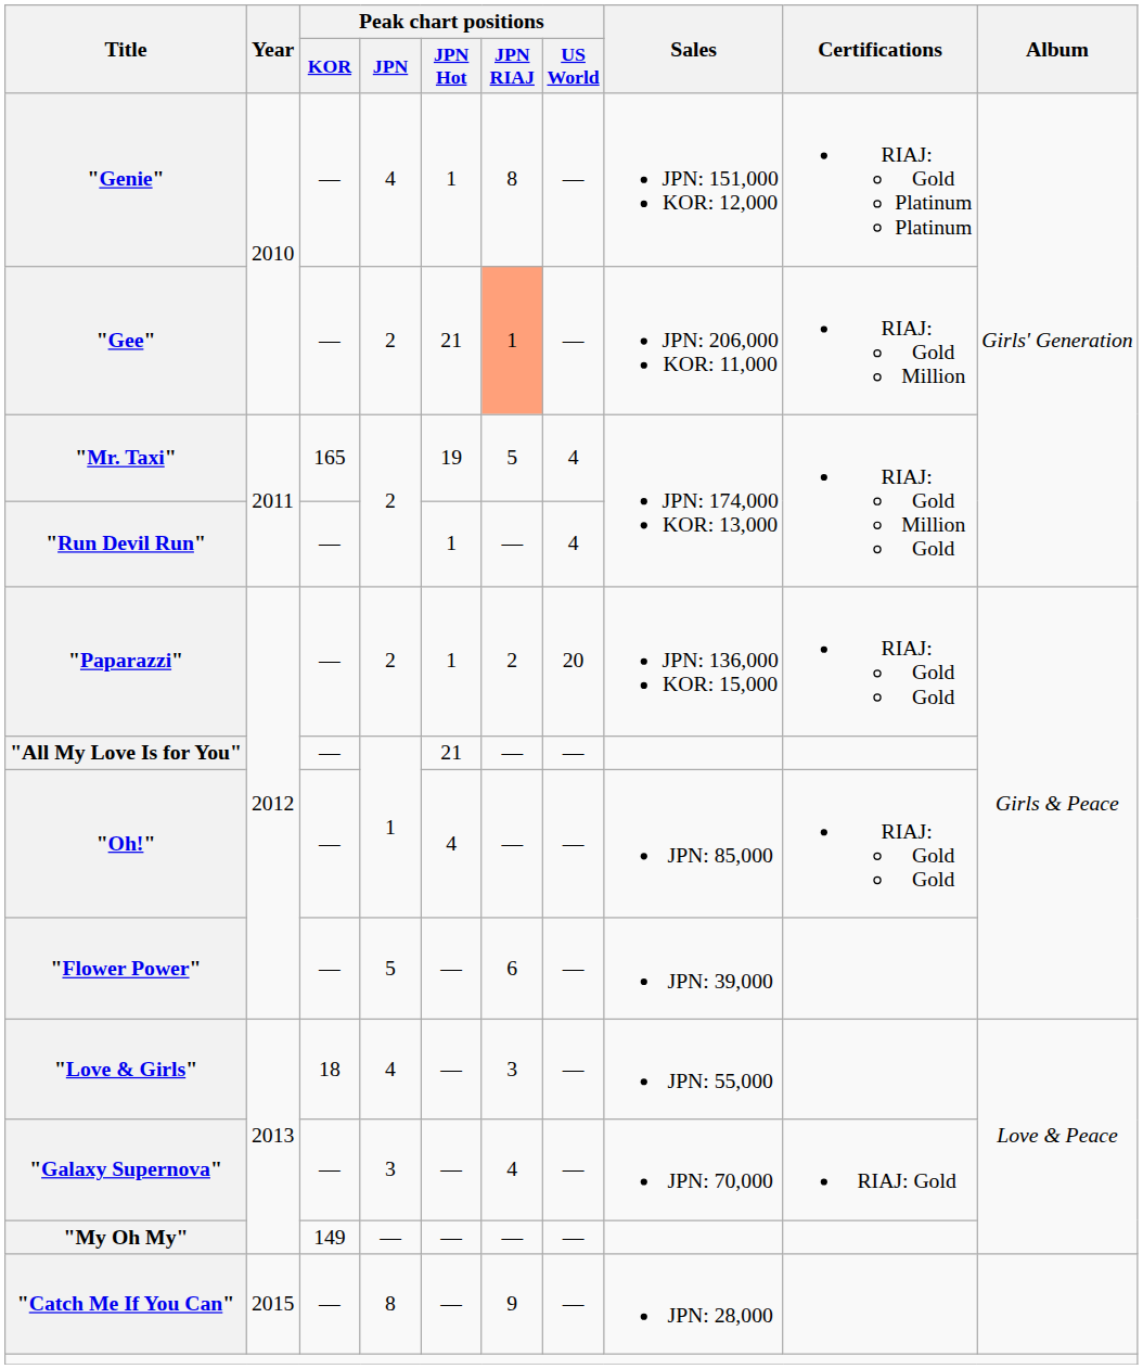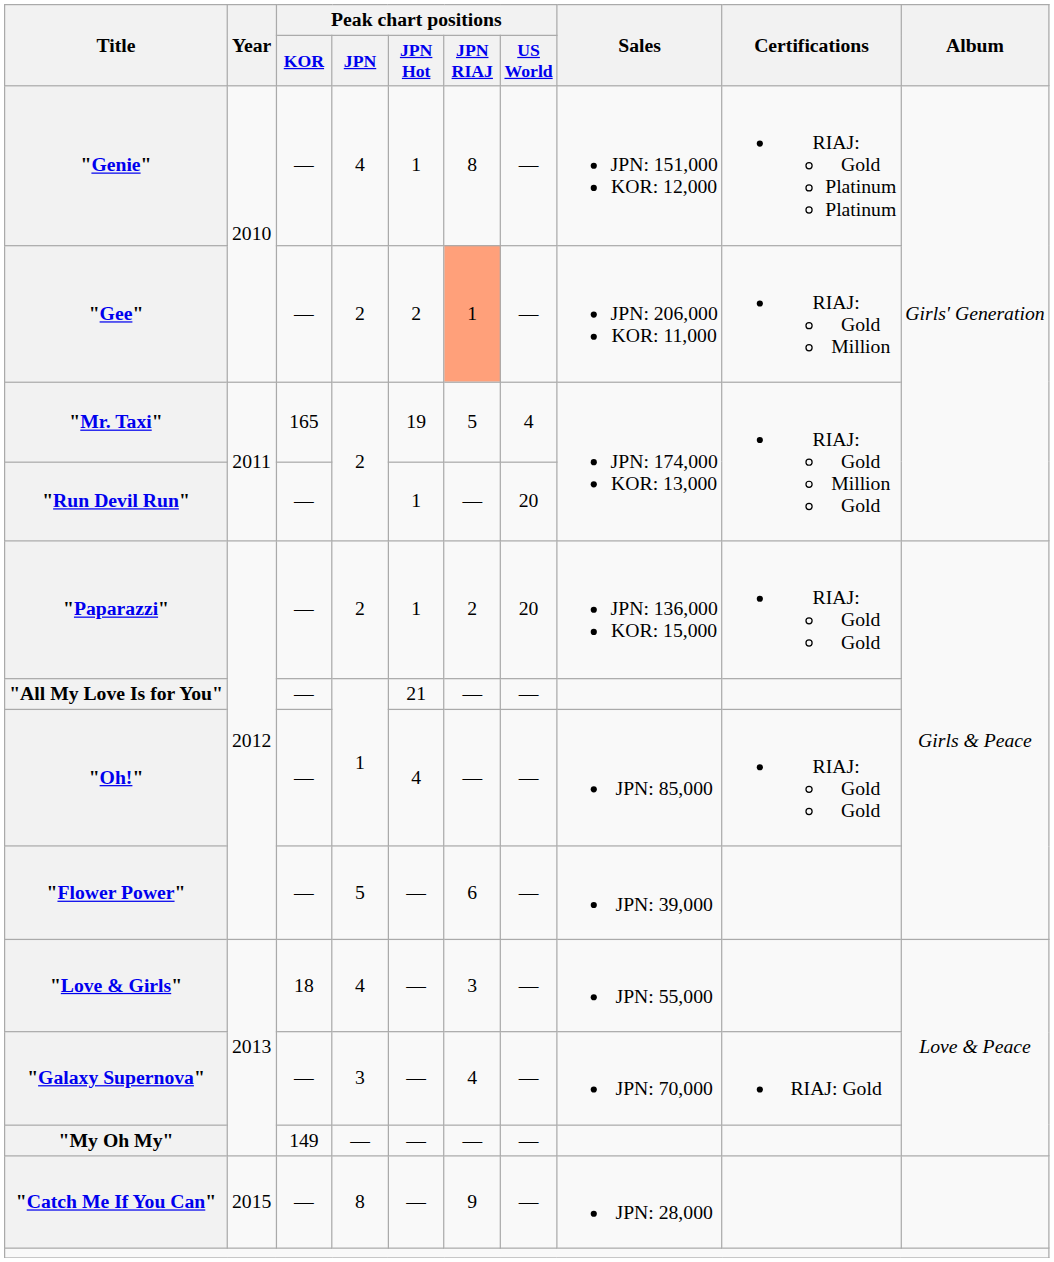 <table class="wikitable plainrowheaders" style="text-align:center">
 <tr>
 <th scope="col" rowspan="2">Title</th>
 <th scope="col" rowspan="2">Year</th>
 <th scope="col" colspan="5">Peak chart positions</th>
 <th scope="col" rowspan="2">Sales</th>
 <th scope="col" rowspan="2">Certifications</th>
 <th scope="col" rowspan="2">Album</th>
 </tr>
 <tr>
 <th scope="col" style="width:2.7em;font-size:90%;"><a href='#'>KOR</a><br></th>
 <th scope="col" style="width:2.7em;font-size:90%;"><a href='#'>JPN</a><br></th>
 <th scope="col" style="width:2.7em;font-size:90%;"><a href='#'>JPN<br>Hot</a><br></th>
 <th scope="col" style="width:2.7em;font-size:90%;"><a href='#'>JPN<br>RIAJ</a><br></th>
 <th scope="col" style="width:2.7em;font-size:90%;"><a href='#'>US<br>World</a><br></th>
 </tr>
 <tr>
 <th scope="row">"<a href='#'>Genie</a>"</th>
 <td rowspan="2">2010</td>
 <td>—</td>
 <td>4</td>
 <td>1</td>
 <td>8</td>
 <td>—</td>
 <td><br><ul><li>JPN: 151,000 </li><li>KOR: 12,000 </li></ul></td>
 <td><br><ul><li>RIAJ:<ul><li>Gold </li><li>Platinum </li><li>Platinum </li></ul></li></ul></td>
 <td rowspan="4"><em>Girls' Generation</em><br></td>
 </tr>
 <tr>
 <th scope="row">"<a href='#'>Gee</a>"</th>
 <td>—</td>
 <td>2</td>
-<td>21</td>
+<td>2</td>
 <td style="background: lightsalmon;">1</td>
 <td>—</td>
 <td><br><ul><li>JPN: 206,000 </li><li>KOR: 11,000 </li></ul></td>
 <td><br><ul><li>RIAJ:<ul><li>Gold </li><li>Million </li></ul></li></ul></td>
 </tr>
 <tr>
 <th scope="row">"<a href='#'>Mr. Taxi</a>"</th>
 <td rowspan="2">2011</td>
 <td>165</td>
 <td rowspan="2">2</td>
 <td>19</td>
 <td>5</td>
 <td>4</td>
 <td rowspan="2"><br><ul><li>JPN: 174,000 </li><li>KOR: 13,000 </li></ul></td>
 <td rowspan="2"><br><ul><li>RIAJ:<ul><li>Gold </li><li>Million </li><li>Gold </li></ul></li></ul></td>
 </tr>
 <tr>
 <th scope="row">"<a href='#'>Run Devil Run</a>"</th>
 <td>—</td>
 <td>1</td>
 <td>—</td>
-<td>4</td>
+<td>20</td>
 </tr>
 <tr>
 <th scope="row">"<a href='#'>Paparazzi</a>"</th>
 <td rowspan="4">2012</td>
 <td>—</td>
 <td>2</td>
 <td>1</td>
 <td>2</td>
 <td>20</td>
 <td><br><ul><li>JPN: 136,000 </li><li>KOR: 15,000 </li></ul></td>
 <td><br><ul><li>RIAJ:<ul><li>Gold </li><li>Gold </li></ul></li></ul></td>
 <td rowspan="4"><em>Girls & Peace</em></td>
 </tr>
 <tr>
 <th scope="row">"All My Love Is for You"</th>
 <td>—</td>
 <td rowspan="2">1</td>
 <td>21</td>
 <td>—</td>
 <td>—</td>
 <td></td>
 </tr>
 <tr>
 <th scope="row">"<a href='#'>Oh!</a>"</th>
 <td>—</td>
 <td>4</td>
 <td>—</td>
 <td>—</td>
 <td><br><ul><li>JPN: 85,000 </li></ul></td>
 <td><br><ul><li>RIAJ:<ul><li>Gold </li><li>Gold </li></ul></li></ul></td>
 </tr>
 <tr>
 <th scope="row">"<a href='#'>Flower Power</a>"</th>
 <td>—</td>
 <td>5</td>
 <td>—</td>
 <td>6</td>
 <td>—</td>
 <td><br><ul><li>JPN: 39,000 </li></ul></td>
 <td></td>
 </tr>
 <tr>
 <th scope="row">"<a href='#'>Love & Girls</a>"</th>
 <td rowspan="3">2013</td>
 <td>18</td>
 <td>4</td>
 <td>—</td>
 <td>3</td>
 <td>—</td>
 <td><br><ul><li>JPN: 55,000 </li></ul></td>
 <td></td>
 <td rowspan="3"><em>Love & Peace</em></td>
 </tr>
 <tr>
 <th scope="row">"<a href='#'>Galaxy Supernova</a>"</th>
 <td>—</td>
 <td>3</td>
 <td>—</td>
 <td>4</td>
 <td>—</td>
 <td><br><ul><li>JPN: 70,000 </li></ul></td>
 <td><br><ul><li>RIAJ: Gold </li></ul></td>
 </tr>
 <tr>
 <th scope="row">"My Oh My"</th>
 <td>149</td>
 <td>—</td>
 <td>—</td>
 <td>—</td>
 <td>—</td>
 <td></td>
 </tr>
 <tr>
 <th scope="row">"<a href='#'>Catch Me If You Can</a>"</th>
 <td>2015</td>
 <td>—</td>
 <td>8</td>
 <td>—</td>
 <td>9</td>
 <td>—</td>
 <td><br><ul><li>JPN: 28,000 </li></ul></td>
 <td></td>
 <td></td>
 </tr>
 <tr>
 <td colspan="10"></td>
 </tr>
 </table>
